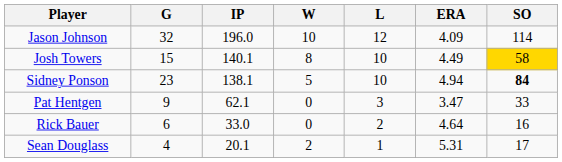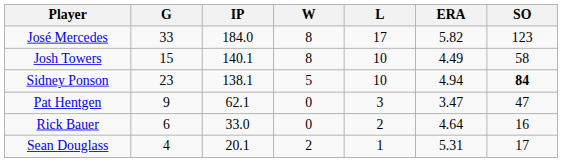 <table class="wikitable sortable">
 <tr>
 <th bgcolor="#DDDDFF" width="16%">Player</th>
 <th bgcolor="#DDDDFF" width="9%">G</th>
 <th bgcolor="#DDDDFF" width="9%">IP</th>
 <th bgcolor="#DDDDFF" width="9%">W</th>
 <th bgcolor="#DDDDFF" width="9%">L</th>
 <th bgcolor="#DDDDFF" width="9%">ERA</th>
 <th bgcolor="#DDDDFF" width="9%">SO</th>
 </tr>
 <tr align=center>
-<td><a href='#'>Jason Johnson</a></td>
-<td>32</td>
-<td>196.0</td>
-<td>10</td>
-<td>12</td>
-<td>4.09</td>
-<td>114</td>
+<td><a href='#'>José Mercedes</a></td>
+<td>33</td>
+<td>184.0</td>
+<td>8</td>
+<td>17</td>
+<td>5.82</td>
+<td>123</td>
 </tr>
 <tr align=center>
 <td><a href='#'>Josh Towers</a></td>
 <td>15</td>
 <td>140.1</td>
 <td>8</td>
 <td>10</td>
 <td>4.49</td>
-<td style="background: gold;">58</td>
+<td>58</td>
 </tr>
 <tr align=center>
 <td><a href='#'>Sidney Ponson</a></td>
 <td>23</td>
 <td>138.1</td>
 <td>5</td>
 <td>10</td>
 <td>4.94</td>
 <td><strong>84</strong></td>
 </tr>
 <tr align=center>
 <td><a href='#'>Pat Hentgen</a></td>
 <td>9</td>
 <td>62.1</td>
 <td>0</td>
 <td>3</td>
 <td>3.47</td>
-<td>33</td>
+<td>47</td>
 </tr>
 <tr align=center>
 <td><a href='#'>Rick Bauer</a></td>
 <td>6</td>
 <td>33.0</td>
 <td>0</td>
 <td>2</td>
 <td>4.64</td>
 <td>16</td>
 </tr>
 <tr align=center>
 <td><a href='#'>Sean Douglass</a></td>
 <td>4</td>
 <td>20.1</td>
 <td>2</td>
 <td>1</td>
 <td>5.31</td>
 <td>17</td>
 </tr>
 </table>
